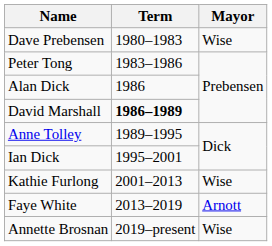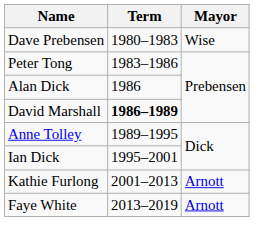 <table class="wikitable">
 <tr>
 <th>Name</th>
 <th>Term</th>
 <th>Mayor</th>
 </tr>
 <tr>
 <td>Dave Prebensen</td>
 <td>1980–1983</td>
 <td>Wise</td>
 </tr>
 <tr>
 <td>Peter Tong</td>
 <td>1983–1986</td>
 <td rowspan=3>Prebensen</td>
 </tr>
 <tr>
 <td>Alan Dick</td>
 <td>1986</td>
 </tr>
 <tr>
 <td>David Marshall</td>
 <td><strong>1986–1989</strong></td>
 </tr>
 <tr>
 <td><a href='#'>Anne Tolley</a></td>
 <td>1989–1995</td>
 <td rowspan=2>Dick</td>
 </tr>
 <tr>
 <td>Ian Dick</td>
 <td>1995–2001</td>
 </tr>
 <tr>
 <td>Kathie Furlong</td>
 <td>2001–2013</td>
-<td>Wise</td>
+<td><a href='#'>Arnott</a></td>
 </tr>
 <tr>
 <td>Faye White</td>
 <td>2013–2019</td>
 <td><a href='#'>Arnott</a></td>
 </tr>
-<tr>
-<td>Annette Brosnan</td>
-<td>2019–present</td>
-<td>Wise</td>
-</tr>
 </table>
